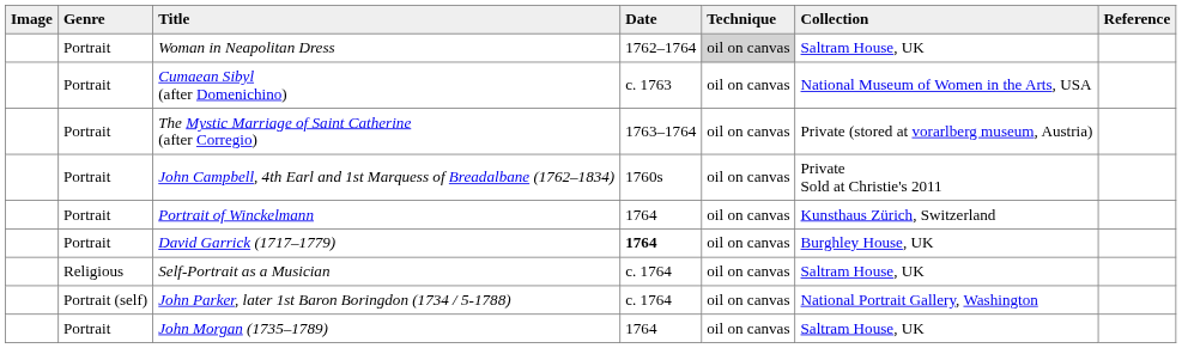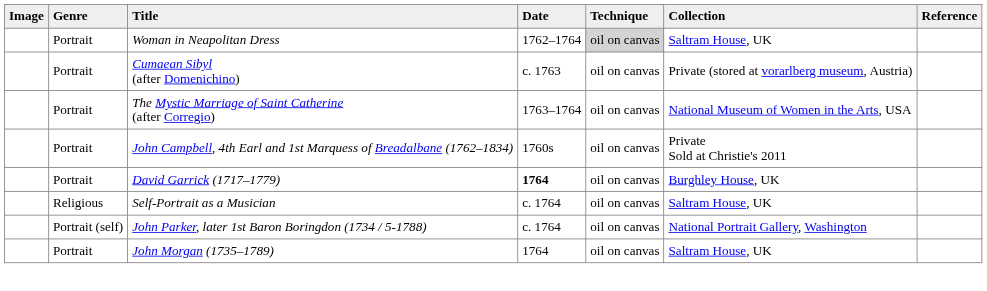 <table border="1" align="gauche" cellspacing="0" cellpadding="5" style="text-align:left;border-collapse:collapse;margin-top:0.5em;">
 <tr ---->
 <th style="background:#efefef;">Image</th>
 <th style="background:#efefef;">Genre</th>
 <th style="background:#efefef;">Title</th>
 <th style="background:#efefef;">Date</th>
 <th style="background:#efefef;">Technique</th>
 <th style="background:#efefef;">Collection</th>
 <th style="background:#efefef;">Reference</th>
 </tr>
 <tr ---->
 <td></td>
 <td>Portrait</td>
 <td><em>Woman in Neapolitan Dress</em></td>
 <td>1762–1764</td>
 <td style="background: lightgrey;">oil on canvas</td>
 <td><a href='#'>Saltram House</a>, UK</td>
 <td></td>
 </tr>
 <tr>
 <td></td>
 <td>Portrait</td>
 <td><em><a href='#'>Cumaean Sibyl</a></em><br> (after <a href='#'>Domenichino</a>)</td>
 <td>c. 1763</td>
 <td>oil on canvas</td>
-<td><a href='#'>National Museum of Women in the Arts</a>, USA</td>
+<td>Private (stored at <a href='#'>vorarlberg museum</a>, Austria)</td>
 <td></td>
 </tr>
 <tr>
 <td></td>
 <td>Portrait</td>
 <td><em>The <a href='#'>Mystic Marriage of Saint Catherine</a></em><br> (after <a href='#'>Corregio</a>)</td>
 <td>1763–1764</td>
 <td>oil on canvas</td>
-<td>Private (stored at <a href='#'>vorarlberg museum</a>, Austria)</td>
+<td><a href='#'>National Museum of Women in the Arts</a>, USA</td>
 <td></td>
 </tr>
 <tr>
 <td></td>
 <td>Portrait</td>
 <td><em><a href='#'>John Campbell</a>, 4th Earl and 1st Marquess of <a href='#'>Breadalbane</a> (1762–1834)</em></td>
 <td>1760s</td>
 <td>oil on canvas</td>
 <td>Private<br>Sold at Christie's 2011</td>
-<td></td>
-</tr>
-<tr>
-<td></td>
-<td>Portrait</td>
-<td><em><a href='#'>Portrait of Winckelmann</a></em></td>
-<td>1764</td>
-<td>oil on canvas</td>
-<td><a href='#'>Kunsthaus Zürich</a>, Switzerland</td>
 <td></td>
 </tr>
 <tr>
 <td></td>
 <td>Portrait</td>
 <td><em><a href='#'>David Garrick</a> (1717–1779)</em></td>
 <td><strong>1764</strong></td>
 <td>oil on canvas</td>
 <td><a href='#'>Burghley House</a>, UK</td>
 <td></td>
 </tr>
 <tr>
 <td></td>
 <td>Religious</td>
 <td><em>Self-Portrait as a Musician</em></td>
 <td>c. 1764</td>
 <td>oil on canvas</td>
 <td><a href='#'>Saltram House</a>, UK</td>
 <td></td>
 </tr>
 <tr>
 <td></td>
 <td>Portrait (self)</td>
 <td><em><a href='#'>John Parker</a>, later 1st Baron Boringdon (1734 / 5-1788)</em></td>
 <td>c. 1764</td>
 <td>oil on canvas</td>
 <td><a href='#'>National Portrait Gallery</a>, <a href='#'>Washington</a></td>
 <td></td>
 </tr>
 <tr>
 <td></td>
 <td>Portrait</td>
 <td><em><a href='#'>John Morgan</a> (1735–1789)</em></td>
 <td>1764</td>
 <td>oil on canvas</td>
 <td><a href='#'>Saltram House</a>, UK</td>
 <td></td>
 </tr>
 </table>
